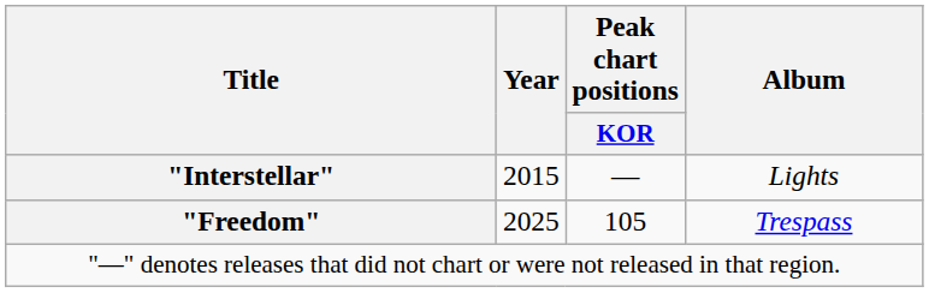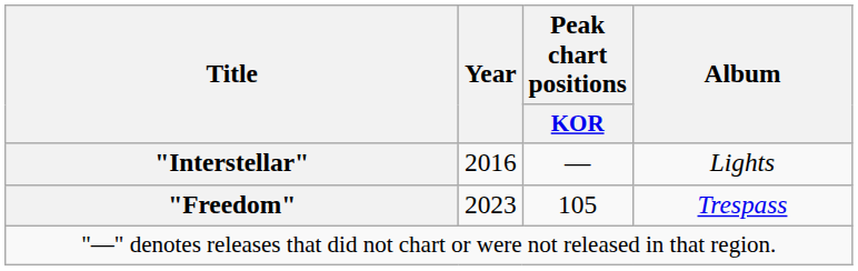 <table class="wikitable plainrowheaders" style="text-align:center;">
 <tr>
 <th scope="col" rowspan="2" style="width:17em;">Title</th>
 <th scope="col" rowspan="2">Year</th>
 <th scope="col" colspan="1">Peak chart positions</th>
 <th scope="col" rowspan="2" style="width:8em;">Album</th>
 </tr>
 <tr>
 <th scope="col" style="width:3em;font-size:90%;"><a href='#'>KOR</a><br></th>
 </tr>
 <tr>
 <th scope="row">"Interstellar" <br></th>
-<td>2015</td>
+<td>2016</td>
 <td>—</td>
 <td><em>Lights</em></td>
 </tr>
 <tr>
 <th scope="row">"Freedom"</th>
-<td>2025</td>
+<td>2023</td>
 <td>105</td>
 <td><em><a href='#'>Trespass</a></em></td>
 </tr>
 <tr>
 <td colspan="5" style="font-size:90%">"—" denotes releases that did not chart or were not released in that region.</td>
 </tr>
 </table>
